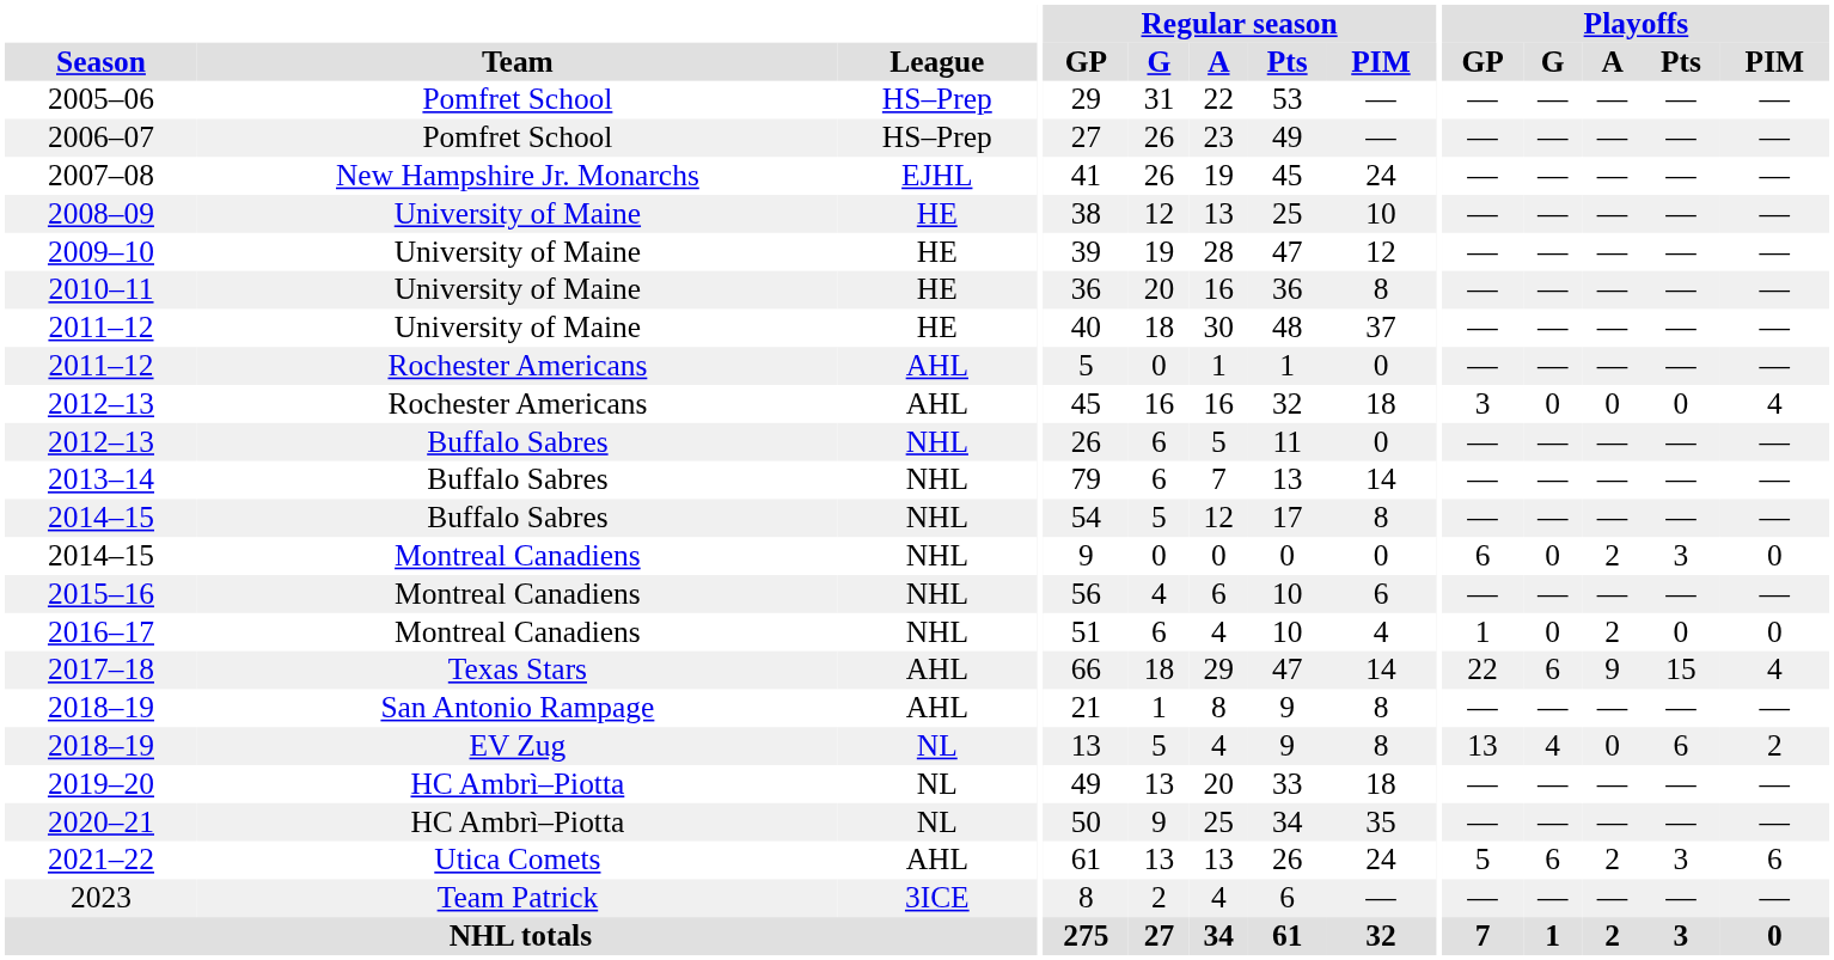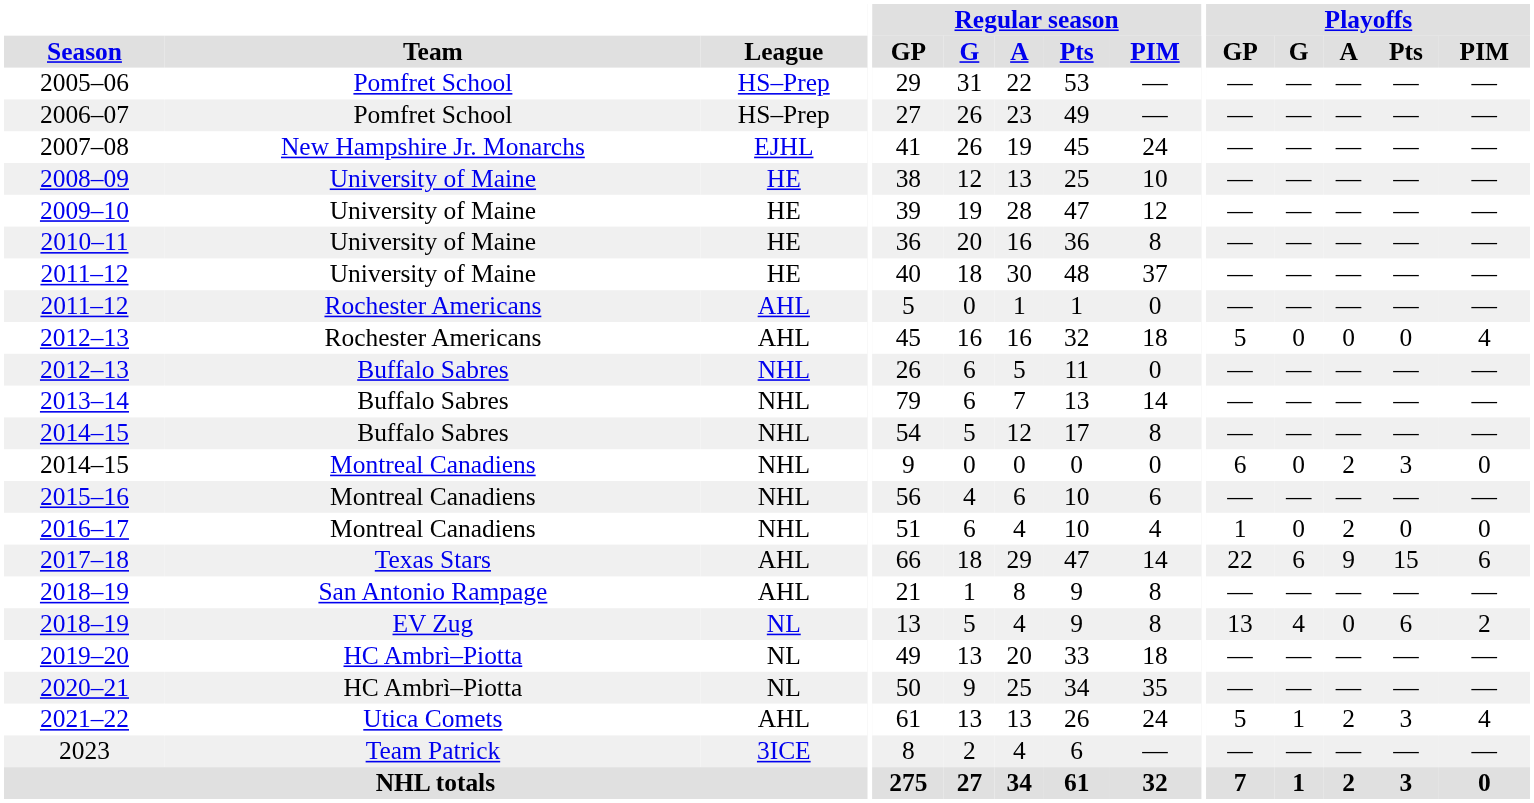 <table border="0" cellpadding="1" cellspacing="0" style="text-align:center; width:60em;">
 <tr bgcolor="#e0e0e0">
 <th colspan="3" bgcolor="#ffffff"></th>
 <th rowspan="99" bgcolor="#ffffff"></th>
 <th colspan="5"><a href='#'>Regular season</a></th>
 <th rowspan="99" bgcolor="#ffffff"></th>
 <th colspan="5"><a href='#'>Playoffs</a></th>
 </tr>
 <tr bgcolor="#e0e0e0">
 <th><a href='#'>Season</a></th>
 <th>Team</th>
 <th>League</th>
 <th>GP</th>
 <th><a href='#'>G</a></th>
 <th><a href='#'>A</a></th>
 <th><a href='#'>Pts</a></th>
 <th><a href='#'>PIM</a></th>
 <th>GP</th>
 <th>G</th>
 <th>A</th>
 <th>Pts</th>
 <th>PIM</th>
 </tr>
 <tr>
 <td>2005–06</td>
 <td><a href='#'>Pomfret School</a></td>
 <td><a href='#'>HS–Prep</a></td>
 <td>29</td>
 <td>31</td>
 <td>22</td>
 <td>53</td>
 <td>—</td>
 <td>—</td>
 <td>—</td>
 <td>—</td>
 <td>—</td>
 <td>—</td>
 </tr>
 <tr style="background:#f0f0f0;">
 <td>2006–07</td>
 <td>Pomfret School</td>
 <td>HS–Prep</td>
 <td>27</td>
 <td>26</td>
 <td>23</td>
 <td>49</td>
 <td>—</td>
 <td>—</td>
 <td>—</td>
 <td>—</td>
 <td>—</td>
 <td>—</td>
 </tr>
 <tr>
 <td>2007–08</td>
 <td><a href='#'>New Hampshire Jr. Monarchs</a></td>
 <td><a href='#'>EJHL</a></td>
 <td>41</td>
 <td>26</td>
 <td>19</td>
 <td>45</td>
 <td>24</td>
 <td>—</td>
 <td>—</td>
 <td>—</td>
 <td>—</td>
 <td>—</td>
 </tr>
 <tr style="background:#f0f0f0;">
 <td><a href='#'>2008–09</a></td>
 <td><a href='#'>University of Maine</a></td>
 <td><a href='#'>HE</a></td>
 <td>38</td>
 <td>12</td>
 <td>13</td>
 <td>25</td>
 <td>10</td>
 <td>—</td>
 <td>—</td>
 <td>—</td>
 <td>—</td>
 <td>—</td>
 </tr>
 <tr>
 <td><a href='#'>2009–10</a></td>
 <td>University of Maine</td>
 <td>HE</td>
 <td>39</td>
 <td>19</td>
 <td>28</td>
 <td>47</td>
 <td>12</td>
 <td>—</td>
 <td>—</td>
 <td>—</td>
 <td>—</td>
 <td>—</td>
 </tr>
 <tr style="background:#f0f0f0;">
 <td><a href='#'>2010–11</a></td>
 <td>University of Maine</td>
 <td>HE</td>
 <td>36</td>
 <td>20</td>
 <td>16</td>
 <td>36</td>
 <td>8</td>
 <td>—</td>
 <td>—</td>
 <td>—</td>
 <td>—</td>
 <td>—</td>
 </tr>
 <tr>
 <td><a href='#'>2011–12</a></td>
 <td>University of Maine</td>
 <td>HE</td>
 <td>40</td>
 <td>18</td>
 <td>30</td>
 <td>48</td>
 <td>37</td>
 <td>—</td>
 <td>—</td>
 <td>—</td>
 <td>—</td>
 <td>—</td>
 </tr>
 <tr style="background:#f0f0f0;">
 <td><a href='#'>2011–12</a></td>
 <td><a href='#'>Rochester Americans</a></td>
 <td><a href='#'>AHL</a></td>
 <td>5</td>
 <td>0</td>
 <td>1</td>
 <td>1</td>
 <td>0</td>
 <td>—</td>
 <td>—</td>
 <td>—</td>
 <td>—</td>
 <td>—</td>
 </tr>
 <tr>
 <td><a href='#'>2012–13</a></td>
 <td>Rochester Americans</td>
 <td>AHL</td>
 <td>45</td>
 <td>16</td>
 <td>16</td>
 <td>32</td>
 <td>18</td>
-<td>3</td>
+<td>5</td>
 <td>0</td>
 <td>0</td>
 <td>0</td>
 <td>4</td>
 </tr>
 <tr style="background:#f0f0f0;">
 <td><a href='#'>2012–13</a></td>
 <td><a href='#'>Buffalo Sabres</a></td>
 <td><a href='#'>NHL</a></td>
 <td>26</td>
 <td>6</td>
 <td>5</td>
 <td>11</td>
 <td>0</td>
 <td>—</td>
 <td>—</td>
 <td>—</td>
 <td>—</td>
 <td>—</td>
 </tr>
 <tr>
 <td><a href='#'>2013–14</a></td>
 <td>Buffalo Sabres</td>
 <td>NHL</td>
 <td>79</td>
 <td>6</td>
 <td>7</td>
 <td>13</td>
 <td>14</td>
 <td>—</td>
 <td>—</td>
 <td>—</td>
 <td>—</td>
 <td>—</td>
 </tr>
 <tr style="background:#f0f0f0;">
 <td><a href='#'>2014–15</a></td>
 <td>Buffalo Sabres</td>
 <td>NHL</td>
 <td>54</td>
 <td>5</td>
 <td>12</td>
 <td>17</td>
 <td>8</td>
 <td>—</td>
 <td>—</td>
 <td>—</td>
 <td>—</td>
 <td>—</td>
 </tr>
 <tr>
 <td>2014–15</td>
 <td><a href='#'>Montreal Canadiens</a></td>
 <td>NHL</td>
 <td>9</td>
 <td>0</td>
 <td>0</td>
 <td>0</td>
 <td>0</td>
 <td>6</td>
 <td>0</td>
 <td>2</td>
 <td>3</td>
 <td>0</td>
 </tr>
 <tr style="background:#f0f0f0;">
 <td><a href='#'>2015–16</a></td>
 <td>Montreal Canadiens</td>
 <td>NHL</td>
 <td>56</td>
 <td>4</td>
 <td>6</td>
 <td>10</td>
 <td>6</td>
 <td>—</td>
 <td>—</td>
 <td>—</td>
 <td>—</td>
 <td>—</td>
 </tr>
 <tr>
 <td><a href='#'>2016–17</a></td>
 <td>Montreal Canadiens</td>
 <td>NHL</td>
 <td>51</td>
 <td>6</td>
 <td>4</td>
 <td>10</td>
 <td>4</td>
 <td>1</td>
 <td>0</td>
 <td>2</td>
 <td>0</td>
 <td>0</td>
 </tr>
 <tr style="background:#f0f0f0;">
 <td><a href='#'>2017–18</a></td>
 <td><a href='#'>Texas Stars</a></td>
 <td>AHL</td>
 <td>66</td>
 <td>18</td>
 <td>29</td>
 <td>47</td>
 <td>14</td>
 <td>22</td>
 <td>6</td>
 <td>9</td>
 <td>15</td>
-<td>4</td>
+<td>6</td>
 </tr>
 <tr>
 <td><a href='#'>2018–19</a></td>
 <td><a href='#'>San Antonio Rampage</a></td>
 <td>AHL</td>
 <td>21</td>
 <td>1</td>
 <td>8</td>
 <td>9</td>
 <td>8</td>
 <td>—</td>
 <td>—</td>
 <td>—</td>
 <td>—</td>
 <td>—</td>
 </tr>
 <tr style="background:#f0f0f0;">
 <td><a href='#'>2018–19</a></td>
 <td><a href='#'>EV Zug</a></td>
 <td><a href='#'>NL</a></td>
 <td>13</td>
 <td>5</td>
 <td>4</td>
 <td>9</td>
 <td>8</td>
 <td>13</td>
 <td>4</td>
 <td>0</td>
 <td>6</td>
 <td>2</td>
 </tr>
 <tr>
 <td><a href='#'>2019–20</a></td>
 <td><a href='#'>HC Ambrì–Piotta</a></td>
 <td>NL</td>
 <td>49</td>
 <td>13</td>
 <td>20</td>
 <td>33</td>
 <td>18</td>
 <td>—</td>
 <td>—</td>
 <td>—</td>
 <td>—</td>
 <td>—</td>
 </tr>
 <tr style="background:#f0f0f0;">
 <td><a href='#'>2020–21</a></td>
 <td>HC Ambrì–Piotta</td>
 <td>NL</td>
 <td>50</td>
 <td>9</td>
 <td>25</td>
 <td>34</td>
 <td>35</td>
 <td>—</td>
 <td>—</td>
 <td>—</td>
 <td>—</td>
 <td>—</td>
 </tr>
 <tr>
 <td><a href='#'>2021–22</a></td>
 <td><a href='#'>Utica Comets</a></td>
 <td>AHL</td>
 <td>61</td>
 <td>13</td>
 <td>13</td>
 <td>26</td>
 <td>24</td>
 <td>5</td>
-<td>6</td>
+<td>1</td>
 <td>2</td>
 <td>3</td>
-<td>6</td>
+<td>4</td>
 </tr>
 <tr style="background:#f0f0f0;">
 <td>2023</td>
 <td><a href='#'>Team Patrick</a></td>
 <td><a href='#'>3ICE</a></td>
 <td>8</td>
 <td>2</td>
 <td>4</td>
 <td>6</td>
 <td>—</td>
 <td>—</td>
 <td>—</td>
 <td>—</td>
 <td>—</td>
 <td>—</td>
 </tr>
 <tr bgcolor="#e0e0e0">
 <th colspan="3">NHL totals</th>
 <th>275</th>
 <th>27</th>
 <th>34</th>
 <th>61</th>
 <th>32</th>
 <th>7</th>
 <th>1</th>
 <th>2</th>
 <th>3</th>
 <th>0</th>
 </tr>
 </table>
